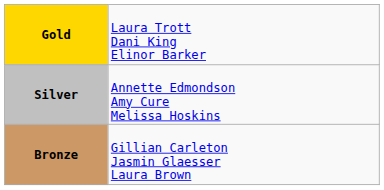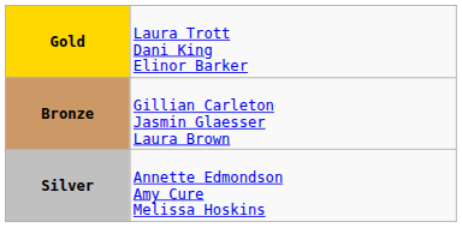 <table class="wikitable" style=" text-align:center; font-size:110%;" width="35%">
 <tr>
 <td bgcolor="gold"><strong>Gold</strong></td>
 <td align=left><br><a href='#'>Laura Trott</a><br><a href='#'>Dani King</a><br><a href='#'>Elinor Barker</a></td>
 </tr>
 <tr>
+<td bgcolor="#cc9966"><strong>Bronze</strong></td>
+<td align=left><br><a href='#'>Gillian Carleton</a><br><a href='#'>Jasmin Glaesser</a><br><a href='#'>Laura Brown</a></td>
+</tr>
+<tr>
 <td bgcolor="silver"><strong>Silver</strong></td>
 <td align=left><br><a href='#'>Annette Edmondson</a><br><a href='#'>Amy Cure</a><br><a href='#'>Melissa Hoskins</a></td>
 </tr>
-<tr>
-<td bgcolor="#cc9966"><strong>Bronze</strong></td>
-<td align=left><br><a href='#'>Gillian Carleton</a><br><a href='#'>Jasmin Glaesser</a><br><a href='#'>Laura Brown</a></td>
-</tr>
 </table>
